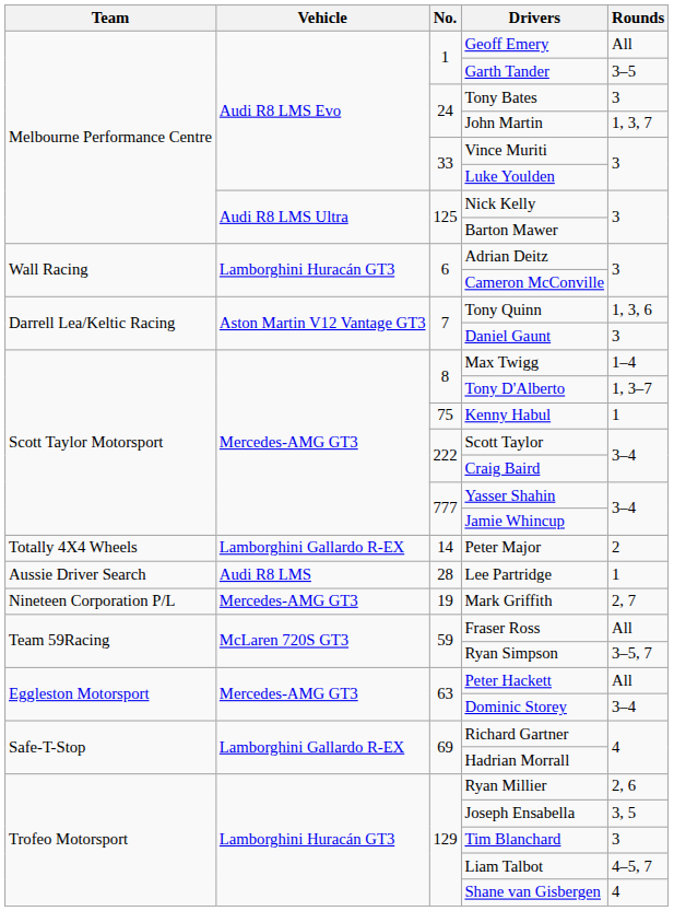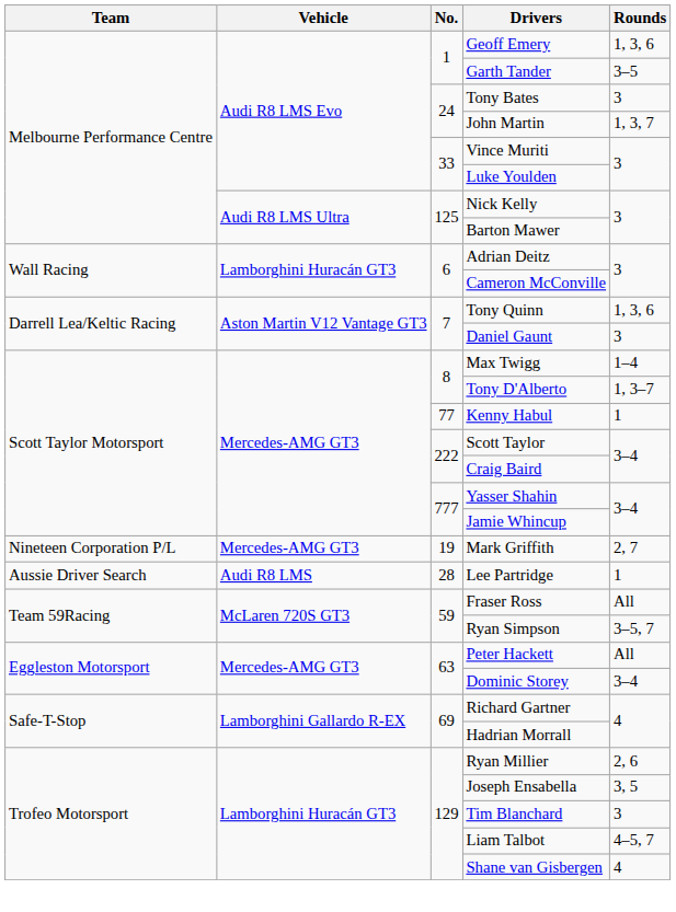 <table class="wikitable" style="font-size: 85%">
 <tr>
 <th>Team</th>
 <th>Vehicle</th>
 <th>No.</th>
 <th>Drivers</th>
 <th>Rounds</th>
 </tr>
 <tr>
 <td rowspan=8> Melbourne Performance Centre</td>
 <td rowspan=6><a href='#'>Audi R8 LMS Evo</a></td>
 <td rowspan=2 align="center">1</td>
 <td> <a href='#'>Geoff Emery</a></td>
-<td>All</td>
+<td>1, 3, 6</td>
 </tr>
 <tr>
 <td> <a href='#'>Garth Tander</a></td>
 <td>3–5</td>
 </tr>
 <tr>
 <td rowspan=2 align="center">24</td>
 <td> Tony Bates</td>
 <td>3</td>
 </tr>
 <tr>
 <td> John Martin</td>
 <td>1, 3, 7</td>
 </tr>
 <tr>
 <td rowspan=2 align=center>33</td>
 <td> Vince Muriti</td>
 <td rowspan=2>3</td>
 </tr>
 <tr>
 <td> <a href='#'>Luke Youlden</a></td>
 </tr>
 <tr>
 <td rowspan=2><a href='#'>Audi R8 LMS Ultra</a></td>
 <td rowspan=2 align=center>125</td>
 <td> Nick Kelly</td>
 <td rowspan=2>3</td>
 </tr>
 <tr>
 <td> Barton Mawer</td>
 </tr>
 <tr>
 <td rowspan=2> Wall Racing</td>
 <td rowspan=2><a href='#'>Lamborghini Huracán GT3</a></td>
 <td rowspan=2 align=center>6</td>
 <td> Adrian Deitz</td>
 <td rowspan=2>3</td>
 </tr>
 <tr>
 <td> <a href='#'>Cameron McConville</a></td>
 </tr>
 <tr>
 <td rowspan=2> Darrell Lea/Keltic Racing</td>
 <td rowspan=2><a href='#'>Aston Martin V12 Vantage GT3</a></td>
 <td rowspan=2 align="center">7</td>
 <td> Tony Quinn</td>
 <td>1, 3, 6</td>
 </tr>
 <tr>
 <td> <a href='#'>Daniel Gaunt</a></td>
 <td>3</td>
 </tr>
 <tr>
 <td rowspan=7> Scott Taylor Motorsport</td>
 <td rowspan=7><a href='#'>Mercedes-AMG GT3</a></td>
 <td rowspan=2 align="center">8</td>
 <td> Max Twigg</td>
 <td>1–4</td>
 </tr>
 <tr>
 <td> <a href='#'>Tony D'Alberto</a></td>
 <td>1, 3–7</td>
 </tr>
 <tr>
-<td align="center">75</td>
+<td align="center">77</td>
 <td> <a href='#'>Kenny Habul</a></td>
 <td>1</td>
 </tr>
 <tr>
 <td rowspan=2 align=center>222</td>
 <td> Scott Taylor</td>
 <td rowspan=2>3–4</td>
 </tr>
 <tr>
 <td> <a href='#'>Craig Baird</a></td>
 </tr>
 <tr>
 <td rowspan=2 align=center>777</td>
 <td> <a href='#'>Yasser Shahin</a></td>
 <td rowspan=2>3–4</td>
 </tr>
 <tr>
 <td> <a href='#'>Jamie Whincup</a></td>
 </tr>
 <tr>
-<td> Totally 4X4 Wheels</td>
-<td><a href='#'>Lamborghini Gallardo R-EX</a></td>
-<td align=center>14</td>
-<td> Peter Major</td>
-<td>2</td>
+<td> Nineteen Corporation P/L</td>
+<td><a href='#'>Mercedes-AMG GT3</a></td>
+<td align=center>19</td>
+<td> Mark Griffith</td>
+<td>2, 7</td>
 </tr>
 <tr>
 <td> Aussie Driver Search</td>
 <td><a href='#'>Audi R8 LMS</a></td>
 <td align="center">28</td>
 <td> Lee Partridge</td>
 <td>1</td>
-</tr>
-<tr>
-<td> Nineteen Corporation P/L</td>
-<td><a href='#'>Mercedes-AMG GT3</a></td>
-<td align=center>19</td>
-<td> Mark Griffith</td>
-<td>2, 7</td>
 </tr>
 <tr>
 <td rowspan=2> Team 59Racing</td>
 <td rowspan=2><a href='#'>McLaren 720S GT3</a></td>
 <td rowspan=2 align="center">59</td>
 <td> Fraser Ross</td>
 <td>All</td>
 </tr>
 <tr>
 <td> Ryan Simpson</td>
 <td>3–5, 7</td>
 </tr>
 <tr>
 <td rowspan=2> <a href='#'>Eggleston Motorsport</a></td>
 <td rowspan=2><a href='#'>Mercedes-AMG GT3</a></td>
 <td rowspan=2 align="center">63</td>
 <td> <a href='#'>Peter Hackett</a></td>
 <td>All</td>
 </tr>
 <tr>
 <td> <a href='#'>Dominic Storey</a></td>
 <td>3–4</td>
 </tr>
 <tr>
 <td rowspan=2> Safe-T-Stop</td>
 <td rowspan=2><a href='#'>Lamborghini Gallardo R-EX</a></td>
 <td rowspan=2 align=center>69</td>
 <td> Richard Gartner</td>
 <td rowspan=2>4</td>
 </tr>
 <tr>
 <td> Hadrian Morrall</td>
 </tr>
 <tr>
 <td rowspan=5> Trofeo Motorsport</td>
 <td rowspan=5><a href='#'>Lamborghini Huracán GT3</a></td>
 <td rowspan=5 align=center>129</td>
 <td> Ryan Millier</td>
 <td>2, 6</td>
 </tr>
 <tr>
 <td> Joseph Ensabella</td>
 <td>3, 5</td>
 </tr>
 <tr>
 <td> <a href='#'>Tim Blanchard</a></td>
 <td>3</td>
 </tr>
 <tr>
 <td> Liam Talbot</td>
 <td>4–5, 7</td>
 </tr>
 <tr>
 <td> <a href='#'>Shane van Gisbergen</a></td>
 <td>4</td>
 </tr>
 </table>
